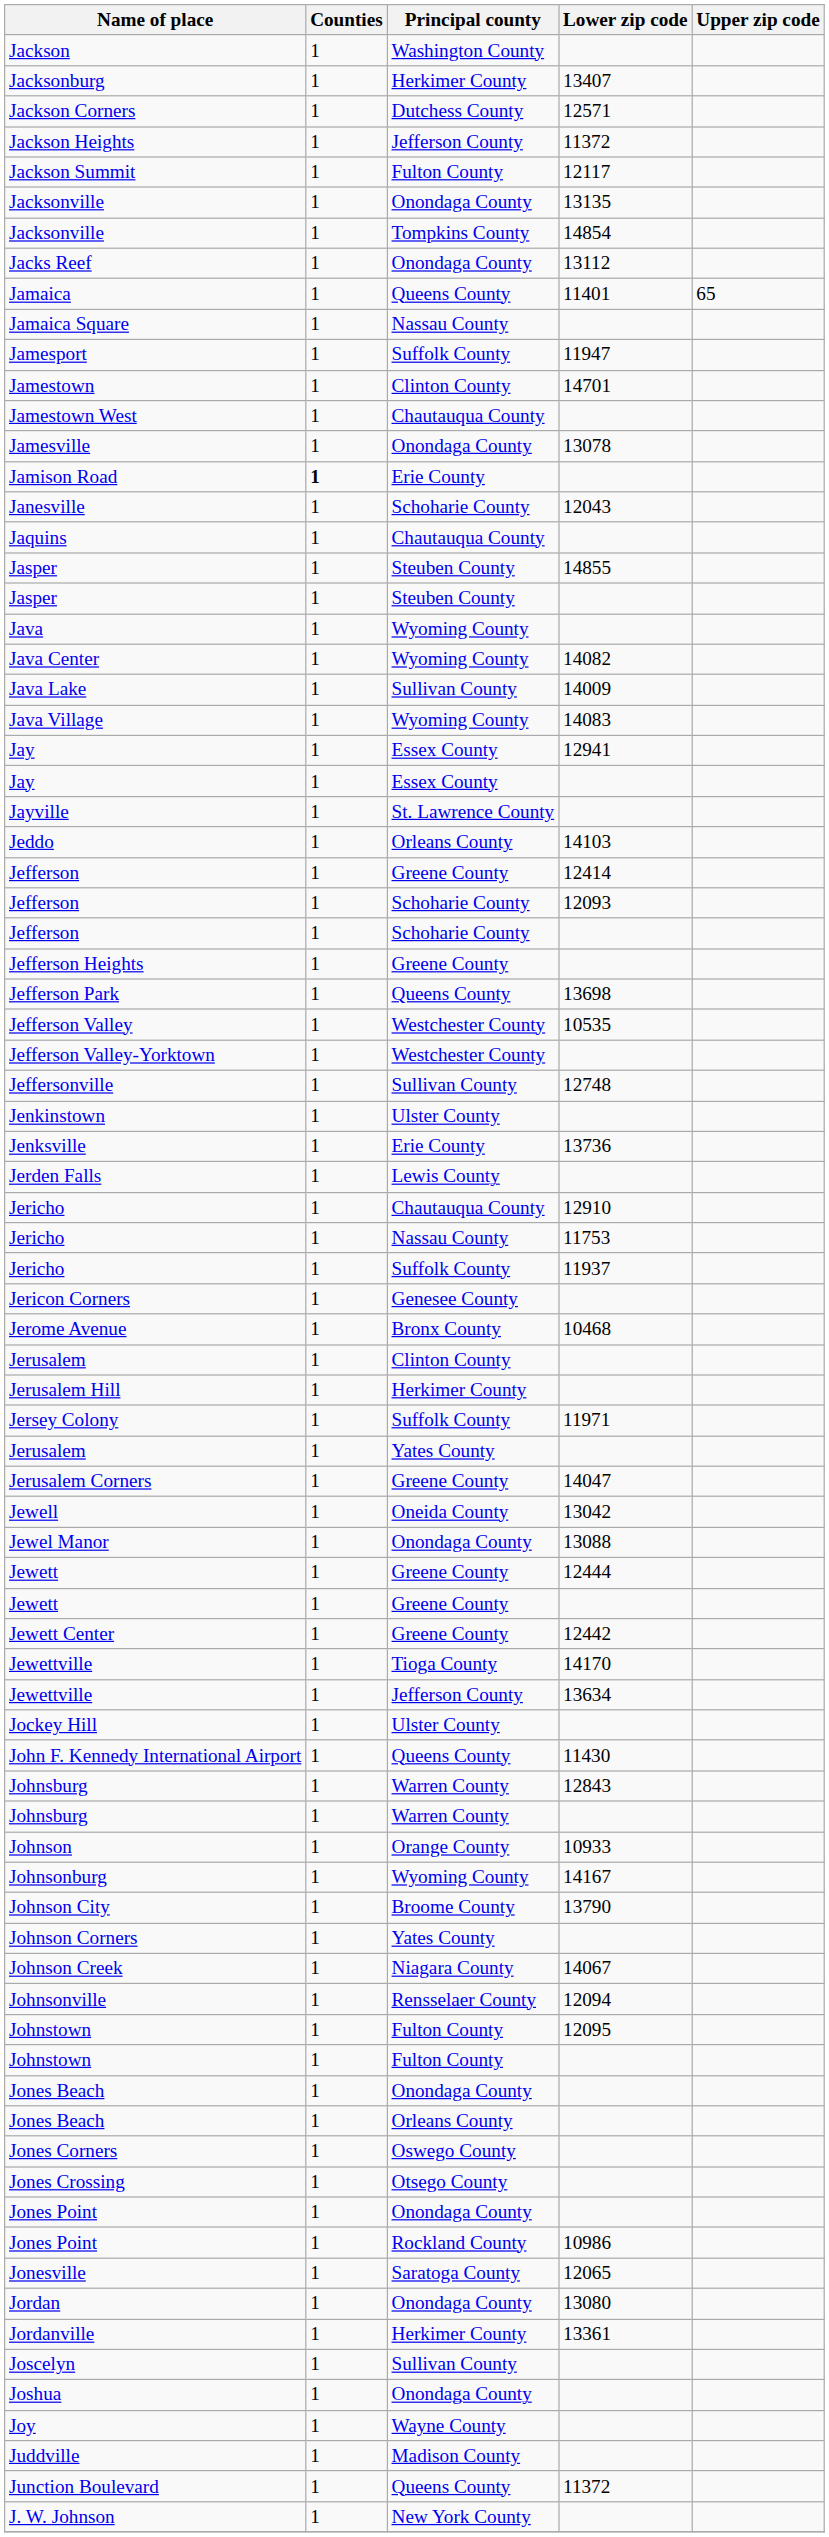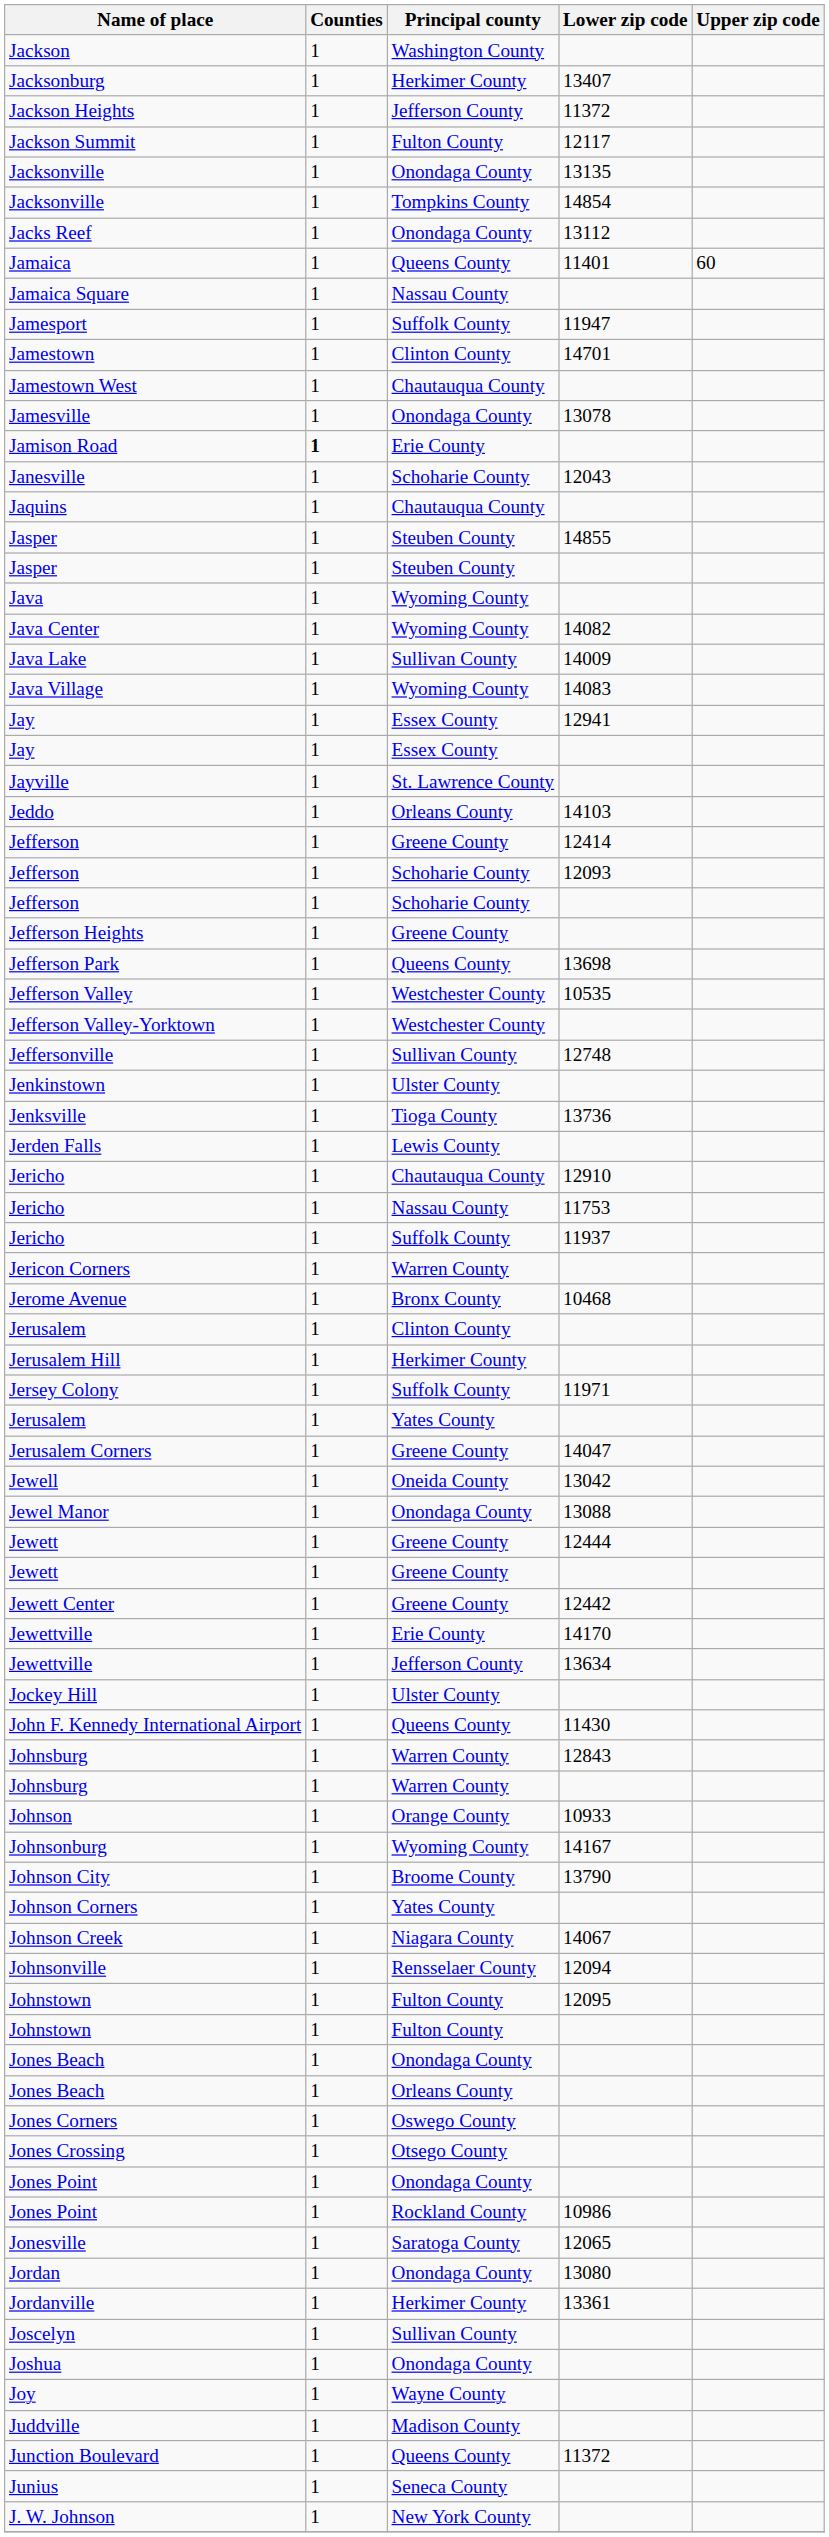 <table align="center" class="wikitable">
 <tr>
 <th>Name of place</th>
 <th>Counties</th>
 <th>Principal county</th>
 <th>Lower zip code</th>
 <th>Upper zip code</th>
 </tr>
 <tr --->
 <td><a href='#'>Jackson</a></td>
 <td>1</td>
 <td><a href='#'>Washington County</a></td>
 <td> </td>
 <td> </td>
 </tr>
 <tr --->
 <td><a href='#'>Jacksonburg</a></td>
 <td>1</td>
 <td><a href='#'>Herkimer County</a></td>
 <td>13407</td>
-<td> </td>
-</tr>
-<tr --->
-<td><a href='#'>Jackson Corners</a></td>
-<td>1</td>
-<td><a href='#'>Dutchess County</a></td>
-<td>12571</td>
 <td> </td>
 </tr>
 <tr --->
 <td><a href='#'>Jackson Heights</a></td>
 <td>1</td>
 <td><a href='#'>Jefferson County</a></td>
 <td>11372</td>
 <td> </td>
 </tr>
 <tr --->
 <td><a href='#'>Jackson Summit</a></td>
 <td>1</td>
 <td><a href='#'>Fulton County</a></td>
 <td>12117</td>
 <td> </td>
 </tr>
 <tr --->
 <td><a href='#'>Jacksonville</a></td>
 <td>1</td>
 <td><a href='#'>Onondaga County</a></td>
 <td>13135</td>
 <td> </td>
 </tr>
 <tr --->
 <td><a href='#'>Jacksonville</a></td>
 <td>1</td>
 <td><a href='#'>Tompkins County</a></td>
 <td>14854</td>
 <td> </td>
 </tr>
 <tr --->
 <td><a href='#'>Jacks Reef</a></td>
 <td>1</td>
 <td><a href='#'>Onondaga County</a></td>
 <td>13112</td>
 <td> </td>
 </tr>
 <tr --->
 <td><a href='#'>Jamaica</a></td>
 <td>1</td>
 <td><a href='#'>Queens County</a></td>
 <td>11401</td>
-<td>65</td>
+<td>60</td>
 </tr>
 <tr --->
 <td><a href='#'>Jamaica Square</a></td>
 <td>1</td>
 <td><a href='#'>Nassau County</a></td>
 <td> </td>
 <td> </td>
 </tr>
 <tr --->
 <td><a href='#'>Jamesport</a></td>
 <td>1</td>
 <td><a href='#'>Suffolk County</a></td>
 <td>11947</td>
 <td> </td>
 </tr>
 <tr --->
 <td><a href='#'>Jamestown</a></td>
 <td>1</td>
 <td><a href='#'>Clinton County</a></td>
 <td>14701</td>
 <td> </td>
 </tr>
 <tr --->
 <td><a href='#'>Jamestown West</a></td>
 <td>1</td>
 <td><a href='#'>Chautauqua County</a></td>
 <td> </td>
 <td> </td>
 </tr>
 <tr --->
 <td><a href='#'>Jamesville</a></td>
 <td>1</td>
 <td><a href='#'>Onondaga County</a></td>
 <td>13078</td>
 <td> </td>
 </tr>
 <tr --->
 <td><a href='#'>Jamison Road</a></td>
 <td><strong>1</strong></td>
 <td><a href='#'>Erie County</a></td>
 <td> </td>
 <td> </td>
 </tr>
 <tr --->
 <td><a href='#'>Janesville</a></td>
 <td>1</td>
 <td><a href='#'>Schoharie County</a></td>
 <td>12043</td>
 <td> </td>
 </tr>
 <tr --->
 <td><a href='#'>Jaquins</a></td>
 <td>1</td>
 <td><a href='#'>Chautauqua County</a></td>
 <td> </td>
 <td> </td>
 </tr>
 <tr --->
 <td><a href='#'>Jasper</a></td>
 <td>1</td>
 <td><a href='#'>Steuben County</a></td>
 <td>14855</td>
 <td> </td>
 </tr>
 <tr --->
 <td><a href='#'>Jasper</a></td>
 <td>1</td>
 <td><a href='#'>Steuben County</a></td>
 <td> </td>
 <td> </td>
 </tr>
 <tr --->
 <td><a href='#'>Java</a></td>
 <td>1</td>
 <td><a href='#'>Wyoming County</a></td>
 <td> </td>
 <td> </td>
 </tr>
 <tr --->
 <td><a href='#'>Java Center</a></td>
 <td>1</td>
 <td><a href='#'>Wyoming County</a></td>
 <td>14082</td>
 <td> </td>
 </tr>
 <tr --->
 <td><a href='#'>Java Lake</a></td>
 <td>1</td>
 <td><a href='#'>Sullivan County</a></td>
 <td>14009</td>
 <td> </td>
 </tr>
 <tr --->
 <td><a href='#'>Java Village</a></td>
 <td>1</td>
 <td><a href='#'>Wyoming County</a></td>
 <td>14083</td>
 <td> </td>
 </tr>
 <tr --->
 <td><a href='#'>Jay</a></td>
 <td>1</td>
 <td><a href='#'>Essex County</a></td>
 <td>12941</td>
 <td> </td>
 </tr>
 <tr --->
 <td><a href='#'>Jay</a></td>
 <td>1</td>
 <td><a href='#'>Essex County</a></td>
 <td> </td>
 <td> </td>
 </tr>
 <tr --->
 <td><a href='#'>Jayville</a></td>
 <td>1</td>
 <td><a href='#'>St. Lawrence County</a></td>
 <td> </td>
 <td> </td>
 </tr>
 <tr --->
 <td><a href='#'>Jeddo</a></td>
 <td>1</td>
 <td><a href='#'>Orleans County</a></td>
 <td>14103</td>
 <td> </td>
 </tr>
 <tr --->
 <td><a href='#'>Jefferson</a></td>
 <td>1</td>
 <td><a href='#'>Greene County</a></td>
 <td>12414</td>
 <td> </td>
 </tr>
 <tr --->
 <td><a href='#'>Jefferson</a></td>
 <td>1</td>
 <td><a href='#'>Schoharie County</a></td>
 <td>12093</td>
 <td> </td>
 </tr>
 <tr --->
 <td><a href='#'>Jefferson</a></td>
 <td>1</td>
 <td><a href='#'>Schoharie County</a></td>
 <td> </td>
 <td> </td>
 </tr>
 <tr --->
 <td><a href='#'>Jefferson Heights</a></td>
 <td>1</td>
 <td><a href='#'>Greene County</a></td>
 <td> </td>
 <td> </td>
 </tr>
 <tr --->
 <td><a href='#'>Jefferson Park</a></td>
 <td>1</td>
 <td><a href='#'>Queens County</a></td>
 <td>13698</td>
 <td> </td>
 </tr>
 <tr --->
 <td><a href='#'>Jefferson Valley</a></td>
 <td>1</td>
 <td><a href='#'>Westchester County</a></td>
 <td>10535</td>
 <td> </td>
 </tr>
 <tr --->
 <td><a href='#'>Jefferson Valley-Yorktown</a></td>
 <td>1</td>
 <td><a href='#'>Westchester County</a></td>
 <td> </td>
 <td> </td>
 </tr>
 <tr --->
 <td><a href='#'>Jeffersonville</a></td>
 <td>1</td>
 <td><a href='#'>Sullivan County</a></td>
 <td>12748</td>
 <td> </td>
 </tr>
 <tr --->
 <td><a href='#'>Jenkinstown</a></td>
 <td>1</td>
 <td><a href='#'>Ulster County</a></td>
 <td> </td>
 <td> </td>
 </tr>
 <tr --->
 <td><a href='#'>Jenksville</a></td>
 <td>1</td>
-<td><a href='#'>Erie County</a></td>
+<td><a href='#'>Tioga County</a></td>
 <td>13736</td>
 <td> </td>
 </tr>
 <tr --->
 <td><a href='#'>Jerden Falls</a></td>
 <td>1</td>
 <td><a href='#'>Lewis County</a></td>
 <td> </td>
 <td> </td>
 </tr>
 <tr --->
 <td><a href='#'>Jericho</a></td>
 <td>1</td>
 <td><a href='#'>Chautauqua County</a></td>
 <td>12910</td>
 <td> </td>
 </tr>
 <tr --->
 <td><a href='#'>Jericho</a></td>
 <td>1</td>
 <td><a href='#'>Nassau County</a></td>
 <td>11753</td>
 <td> </td>
 </tr>
 <tr --->
 <td><a href='#'>Jericho</a></td>
 <td>1</td>
 <td><a href='#'>Suffolk County</a></td>
 <td>11937</td>
 <td> </td>
 </tr>
 <tr --->
 <td><a href='#'>Jericon Corners</a></td>
 <td>1</td>
-<td><a href='#'>Genesee County</a></td>
+<td><a href='#'>Warren County</a></td>
 <td> </td>
 <td> </td>
 </tr>
 <tr --->
 <td><a href='#'>Jerome Avenue</a></td>
 <td>1</td>
 <td><a href='#'>Bronx County</a></td>
 <td>10468</td>
 <td> </td>
 </tr>
 <tr --->
 <td><a href='#'>Jerusalem</a></td>
 <td>1</td>
 <td><a href='#'>Clinton County</a></td>
 <td> </td>
 <td> </td>
 </tr>
 <tr --->
 <td><a href='#'>Jerusalem Hill</a></td>
 <td>1</td>
 <td><a href='#'>Herkimer County</a></td>
 <td> </td>
 <td> </td>
 </tr>
 <tr --->
 <td><a href='#'>Jersey Colony</a></td>
 <td>1</td>
 <td><a href='#'>Suffolk County</a></td>
 <td>11971</td>
 <td> </td>
 </tr>
 <tr --->
 <td><a href='#'>Jerusalem</a></td>
 <td>1</td>
 <td><a href='#'>Yates County</a></td>
 <td> </td>
 <td> </td>
 </tr>
 <tr --->
 <td><a href='#'>Jerusalem Corners</a></td>
 <td>1</td>
 <td><a href='#'>Greene County</a></td>
 <td>14047</td>
 <td> </td>
 </tr>
 <tr --->
 <td><a href='#'>Jewell</a></td>
 <td>1</td>
 <td><a href='#'>Oneida County</a></td>
 <td>13042</td>
 <td> </td>
 </tr>
 <tr --->
 <td><a href='#'>Jewel Manor</a></td>
 <td>1</td>
 <td><a href='#'>Onondaga County</a></td>
 <td>13088</td>
 <td> </td>
 </tr>
 <tr --->
 <td><a href='#'>Jewett</a></td>
 <td>1</td>
 <td><a href='#'>Greene County</a></td>
 <td>12444</td>
 <td> </td>
 </tr>
 <tr --->
 <td><a href='#'>Jewett</a></td>
 <td>1</td>
 <td><a href='#'>Greene County</a></td>
 <td> </td>
 <td> </td>
 </tr>
 <tr --->
 <td><a href='#'>Jewett Center</a></td>
 <td>1</td>
 <td><a href='#'>Greene County</a></td>
 <td>12442</td>
 <td> </td>
 </tr>
 <tr --->
 <td><a href='#'>Jewettville</a></td>
 <td>1</td>
-<td><a href='#'>Tioga County</a></td>
+<td><a href='#'>Erie County</a></td>
 <td>14170</td>
 <td> </td>
 </tr>
 <tr --->
 <td><a href='#'>Jewettville</a></td>
 <td>1</td>
 <td><a href='#'>Jefferson County</a></td>
 <td>13634</td>
 <td> </td>
 </tr>
 <tr --->
 <td><a href='#'>Jockey Hill</a></td>
 <td>1</td>
 <td><a href='#'>Ulster County</a></td>
 <td> </td>
 <td> </td>
 </tr>
 <tr --->
 <td><a href='#'>John F. Kennedy International Airport</a></td>
 <td>1</td>
 <td><a href='#'>Queens County</a></td>
 <td>11430</td>
 <td> </td>
 </tr>
 <tr --->
 <td><a href='#'>Johnsburg</a></td>
 <td>1</td>
 <td><a href='#'>Warren County</a></td>
 <td>12843</td>
 <td> </td>
 </tr>
 <tr --->
 <td><a href='#'>Johnsburg</a></td>
 <td>1</td>
 <td><a href='#'>Warren County</a></td>
 <td> </td>
 <td> </td>
 </tr>
 <tr --->
 <td><a href='#'>Johnson</a></td>
 <td>1</td>
 <td><a href='#'>Orange County</a></td>
 <td>10933</td>
 <td> </td>
 </tr>
 <tr --->
 <td><a href='#'>Johnsonburg</a></td>
 <td>1</td>
 <td><a href='#'>Wyoming County</a></td>
 <td>14167</td>
 <td> </td>
 </tr>
 <tr --->
 <td><a href='#'>Johnson City</a></td>
 <td>1</td>
 <td><a href='#'>Broome County</a></td>
 <td>13790</td>
 <td> </td>
 </tr>
 <tr --->
 <td><a href='#'>Johnson Corners</a></td>
 <td>1</td>
 <td><a href='#'>Yates County</a></td>
 <td> </td>
 <td> </td>
 </tr>
 <tr --->
 <td><a href='#'>Johnson Creek</a></td>
 <td>1</td>
 <td><a href='#'>Niagara County</a></td>
 <td>14067</td>
 <td> </td>
 </tr>
 <tr --->
 <td><a href='#'>Johnsonville</a></td>
 <td>1</td>
 <td><a href='#'>Rensselaer County</a></td>
 <td>12094</td>
 <td> </td>
 </tr>
 <tr --->
 <td><a href='#'>Johnstown</a></td>
 <td>1</td>
 <td><a href='#'>Fulton County</a></td>
 <td>12095</td>
 <td> </td>
 </tr>
 <tr --->
 <td><a href='#'>Johnstown</a></td>
 <td>1</td>
 <td><a href='#'>Fulton County</a></td>
 <td> </td>
 <td> </td>
 </tr>
 <tr --->
 <td><a href='#'>Jones Beach</a></td>
 <td>1</td>
 <td><a href='#'>Onondaga County</a></td>
 <td> </td>
 <td> </td>
 </tr>
 <tr --->
 <td><a href='#'>Jones Beach</a></td>
 <td>1</td>
 <td><a href='#'>Orleans County</a></td>
 <td> </td>
 <td> </td>
 </tr>
 <tr --->
 <td><a href='#'>Jones Corners</a></td>
 <td>1</td>
 <td><a href='#'>Oswego County</a></td>
 <td> </td>
 <td> </td>
 </tr>
 <tr --->
 <td><a href='#'>Jones Crossing</a></td>
 <td>1</td>
 <td><a href='#'>Otsego County</a></td>
 <td> </td>
 <td> </td>
 </tr>
 <tr --->
 <td><a href='#'>Jones Point</a></td>
 <td>1</td>
 <td><a href='#'>Onondaga County</a></td>
 <td> </td>
 <td> </td>
 </tr>
 <tr --->
 <td><a href='#'>Jones Point</a></td>
 <td>1</td>
 <td><a href='#'>Rockland County</a></td>
 <td>10986</td>
 <td> </td>
 </tr>
 <tr --->
 <td><a href='#'>Jonesville</a></td>
 <td>1</td>
 <td><a href='#'>Saratoga County</a></td>
 <td>12065</td>
 <td> </td>
 </tr>
 <tr --->
 <td><a href='#'>Jordan</a></td>
 <td>1</td>
 <td><a href='#'>Onondaga County</a></td>
 <td>13080</td>
 <td> </td>
 </tr>
 <tr --->
 <td><a href='#'>Jordanville</a></td>
 <td>1</td>
 <td><a href='#'>Herkimer County</a></td>
 <td>13361</td>
 <td> </td>
 </tr>
 <tr --->
 <td><a href='#'>Joscelyn</a></td>
 <td>1</td>
 <td><a href='#'>Sullivan County</a></td>
 <td> </td>
 <td> </td>
 </tr>
 <tr --->
 <td><a href='#'>Joshua</a></td>
 <td>1</td>
 <td><a href='#'>Onondaga County</a></td>
 <td> </td>
 <td> </td>
 </tr>
 <tr --->
 <td><a href='#'>Joy</a></td>
 <td>1</td>
 <td><a href='#'>Wayne County</a></td>
 <td> </td>
 <td> </td>
 </tr>
 <tr --->
 <td><a href='#'>Juddville</a></td>
 <td>1</td>
 <td><a href='#'>Madison County</a></td>
 <td> </td>
 <td> </td>
 </tr>
 <tr --->
 <td><a href='#'>Junction Boulevard</a></td>
 <td>1</td>
 <td><a href='#'>Queens County</a></td>
 <td>11372</td>
 <td> </td>
 </tr>
 <tr --->
+<td><a href='#'>Junius</a></td>
+<td>1</td>
+<td><a href='#'>Seneca County</a></td>
+<td> </td>
+<td> </td>
+</tr>
+<tr --->
 <td><a href='#'>J. W. Johnson</a></td>
 <td>1</td>
 <td><a href='#'>New York County</a></td>
 <td> </td>
 <td> </td>
 </tr>
 <tr --->
 </tr>
 </table>
